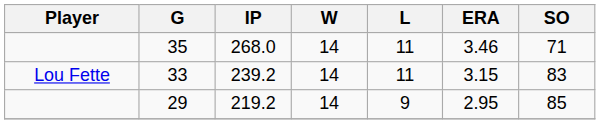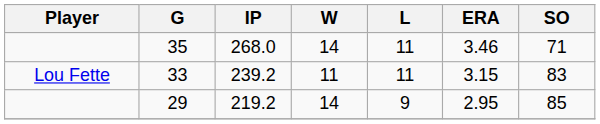 <table class="wikitable sortable">
 <tr>
 <th bgcolor="#DDDDFF" width="16%">Player</th>
 <th bgcolor="#DDDDFF" width="9%">G</th>
 <th bgcolor="#DDDDFF" width="9%">IP</th>
 <th bgcolor="#DDDDFF" width="9%">W</th>
 <th bgcolor="#DDDDFF" width="9%">L</th>
 <th bgcolor="#DDDDFF" width="9%">ERA</th>
 <th bgcolor="#DDDDFF" width="9%">SO</th>
 </tr>
 <tr align="center">
 <td></td>
 <td>35</td>
 <td>268.0</td>
 <td>14</td>
 <td>11</td>
 <td>3.46</td>
 <td>71</td>
 </tr>
 <tr align="center">
 <td><a href='#'>Lou Fette</a></td>
 <td>33</td>
 <td>239.2</td>
-<td>14</td>
+<td>11</td>
 <td>11</td>
 <td>3.15</td>
 <td>83</td>
 </tr>
 <tr align="center">
 <td></td>
 <td>29</td>
 <td>219.2</td>
 <td>14</td>
 <td>9</td>
 <td>2.95</td>
 <td>85</td>
 </tr>
 <tr align="center">
 </tr>
 </table>
